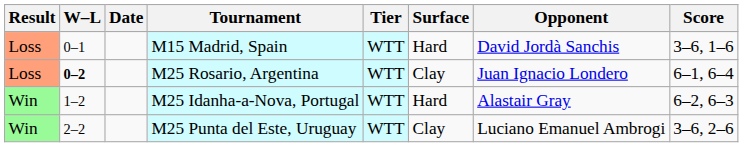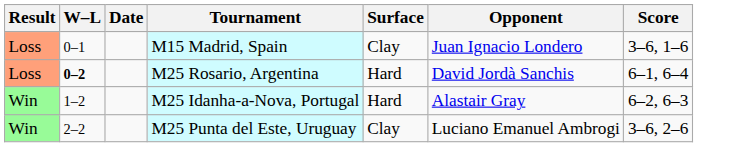 <table class="sortable wikitable">
 <tr>
 <th>Result</th>
 <th class="unsortable">W–L</th>
 <th>Date</th>
 <th>Tournament</th>
-<th>Tier</th>
 <th>Surface</th>
 <th>Opponent</th>
 <th class="unsortable">Score</th>
 </tr>
 <tr>
 <td bgcolor=ffa07a>Loss</td>
 <td><small>0–1</small></td>
 <td></td>
 <td style="background:#cffcff;">M15 Madrid, Spain</td>
-<td style="background:#cffcff;">WTT</td>
-<td>Hard</td>
-<td> <a href='#'>David Jordà Sanchis</a></td>
+<td>Clay</td>
+<td> <a href='#'>Juan Ignacio Londero</a></td>
 <td>3–6, 1–6</td>
 </tr>
 <tr>
 <td bgcolor=ffa07a>Loss</td>
 <td><strong><small>0–2</small></strong></td>
 <td></td>
 <td style="background:#cffcff;">M25 Rosario, Argentina</td>
-<td style="background:#cffcff;">WTT</td>
-<td>Clay</td>
-<td> <a href='#'>Juan Ignacio Londero</a></td>
+<td>Hard</td>
+<td> <a href='#'>David Jordà Sanchis</a></td>
 <td>6–1, 6–4</td>
 </tr>
 <tr>
 <td bgcolor=98fb98>Win</td>
 <td><small>1–2</small></td>
 <td></td>
 <td style="background:#cffcff;">M25 Idanha-a-Nova, Portugal</td>
-<td style="background:#cffcff;">WTT</td>
 <td>Hard</td>
 <td> <a href='#'>Alastair Gray</a></td>
 <td>6–2, 6–3</td>
 </tr>
 <tr>
 <td bgcolor=98fb98>Win</td>
 <td><small>2–2</small></td>
 <td></td>
 <td style="background:#cffcff;">M25 Punta del Este, Uruguay</td>
-<td style="background:#cffcff;">WTT</td>
 <td>Clay</td>
 <td> Luciano Emanuel Ambrogi</td>
 <td>3–6, 2–6</td>
 </tr>
 </table>
